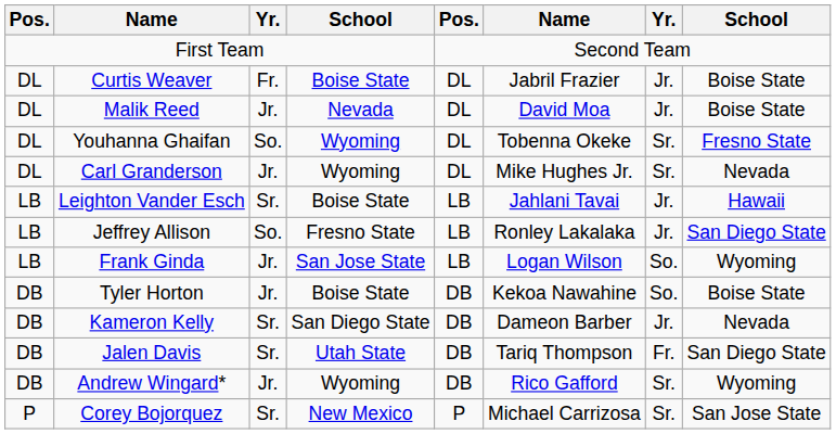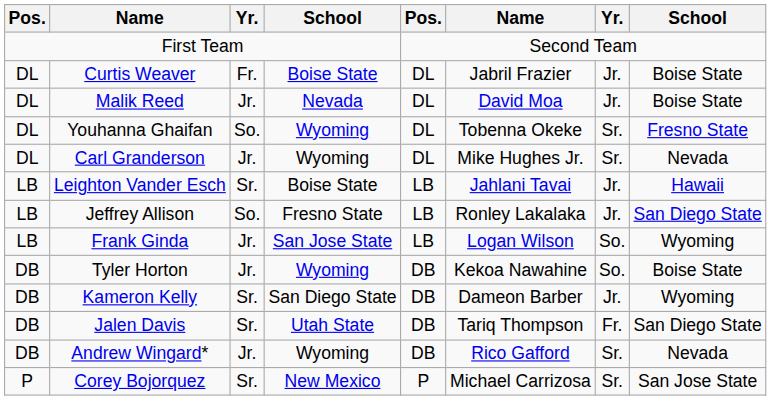 <table class="wikitable">
 <tr>
 <th>Pos.</th>
 <th>Name</th>
 <th>Yr.</th>
 <th>School</th>
 <th>Pos.</th>
 <th>Name</th>
 <th>Yr.</th>
 <th>School</th>
 </tr>
 <tr>
 <td colspan="4" style="text-align:center;">First Team</td>
 <td colspan="4" style="text-align:center;">Second Team</td>
 </tr>
 <tr style="text-align:center;">
 <td>DL</td>
 <td><a href='#'>Curtis Weaver</a></td>
 <td>Fr.</td>
 <td><a href='#'>Boise State</a></td>
 <td>DL</td>
 <td>Jabril Frazier</td>
 <td>Jr.</td>
 <td>Boise State</td>
 </tr>
 <tr style="text-align:center;">
 <td>DL</td>
 <td><a href='#'>Malik Reed</a></td>
 <td>Jr.</td>
 <td><a href='#'>Nevada</a></td>
 <td>DL</td>
 <td><a href='#'>David Moa</a></td>
 <td>Jr.</td>
 <td>Boise State</td>
 </tr>
 <tr style="text-align:center;">
 <td>DL</td>
 <td>Youhanna Ghaifan</td>
 <td>So.</td>
 <td><a href='#'>Wyoming</a></td>
 <td>DL</td>
 <td>Tobenna Okeke</td>
 <td>Sr.</td>
 <td><a href='#'>Fresno State</a></td>
 </tr>
 <tr style="text-align:center;">
 <td>DL</td>
 <td><a href='#'>Carl Granderson</a></td>
 <td>Jr.</td>
 <td>Wyoming</td>
 <td>DL</td>
 <td>Mike Hughes Jr.</td>
 <td>Sr.</td>
 <td>Nevada</td>
 </tr>
 <tr style="text-align:center;">
 <td>LB</td>
 <td><a href='#'>Leighton Vander Esch</a></td>
 <td>Sr.</td>
 <td>Boise State</td>
 <td>LB</td>
 <td><a href='#'>Jahlani Tavai</a></td>
 <td>Jr.</td>
 <td><a href='#'>Hawaii</a></td>
 </tr>
 <tr style="text-align:center;">
 <td>LB</td>
 <td>Jeffrey Allison</td>
 <td>So.</td>
 <td>Fresno State</td>
 <td>LB</td>
 <td>Ronley Lakalaka</td>
 <td>Jr.</td>
 <td><a href='#'>San Diego State</a></td>
 </tr>
 <tr style="text-align:center;">
 <td>LB</td>
 <td><a href='#'>Frank Ginda</a></td>
 <td>Jr.</td>
 <td><a href='#'>San Jose State</a></td>
 <td>LB</td>
 <td><a href='#'>Logan Wilson</a></td>
 <td>So.</td>
 <td>Wyoming</td>
 </tr>
 <tr style="text-align:center;">
 <td>DB</td>
 <td>Tyler Horton</td>
 <td>Jr.</td>
-<td>Boise State</td>
+<td><a href='#'>Wyoming</a></td>
 <td>DB</td>
 <td>Kekoa Nawahine</td>
 <td>So.</td>
 <td>Boise State</td>
 </tr>
 <tr style="text-align:center;">
 <td>DB</td>
 <td><a href='#'>Kameron Kelly</a></td>
 <td>Sr.</td>
 <td>San Diego State</td>
 <td>DB</td>
 <td>Dameon Barber</td>
 <td>Jr.</td>
-<td>Nevada</td>
+<td>Wyoming</td>
 </tr>
 <tr style="text-align:center;">
 <td>DB</td>
 <td><a href='#'>Jalen Davis</a></td>
 <td>Sr.</td>
 <td><a href='#'>Utah State</a></td>
 <td>DB</td>
 <td>Tariq Thompson</td>
 <td>Fr.</td>
 <td>San Diego State</td>
 </tr>
 <tr style="text-align:center;">
 <td>DB</td>
 <td><a href='#'>Andrew Wingard</a>*</td>
 <td>Jr.</td>
 <td>Wyoming</td>
 <td>DB</td>
 <td><a href='#'>Rico Gafford</a></td>
 <td>Sr.</td>
-<td>Wyoming</td>
+<td>Nevada</td>
 </tr>
 <tr style="text-align:center;">
 <td>P</td>
 <td><a href='#'>Corey Bojorquez</a></td>
 <td>Sr.</td>
 <td><a href='#'>New Mexico</a></td>
 <td>P</td>
 <td>Michael Carrizosa</td>
 <td>Sr.</td>
 <td>San Jose State</td>
 </tr>
 </table>
